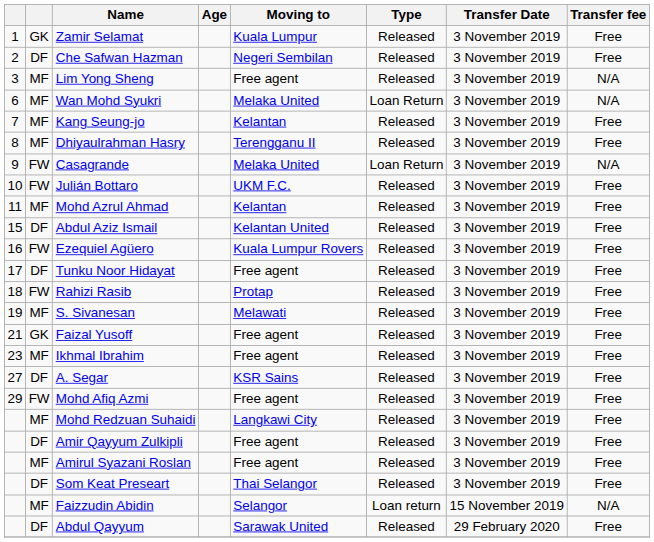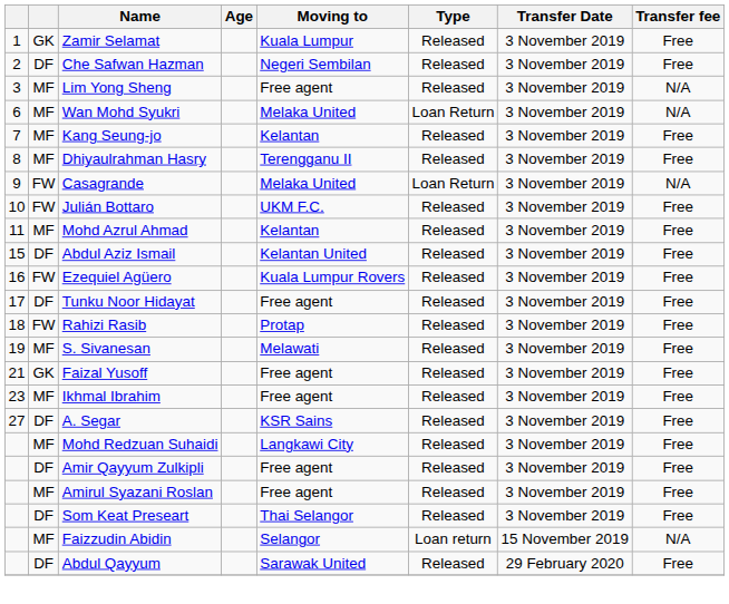 <table class="wikitable" style="text-align:center;">
 <tr>
 <th></th>
 <th></th>
 <th>Name</th>
 <th>Age</th>
 <th>Moving to</th>
 <th>Type</th>
 <th>Transfer Date</th>
 <th>Transfer fee</th>
 </tr>
 <tr>
 <td>1</td>
 <td>GK</td>
 <td align=left> <a href='#'>Zamir Selamat</a></td>
 <td></td>
 <td align=left> <a href='#'>Kuala Lumpur</a></td>
 <td>Released</td>
 <td>3 November 2019</td>
 <td>Free</td>
 </tr>
 <tr>
 <td>2</td>
 <td>DF</td>
 <td align=left> <a href='#'>Che Safwan Hazman</a></td>
 <td></td>
 <td align=left> <a href='#'>Negeri Sembilan</a></td>
 <td>Released</td>
 <td>3 November 2019</td>
 <td>Free</td>
 </tr>
 <tr>
 <td>3</td>
 <td>MF</td>
 <td align=left> <a href='#'>Lim Yong Sheng</a></td>
 <td></td>
 <td align=left>Free agent</td>
 <td>Released</td>
 <td>3 November 2019</td>
 <td>N/A</td>
 </tr>
 <tr>
 <td>6</td>
 <td>MF</td>
 <td align=left> <a href='#'>Wan Mohd Syukri</a></td>
 <td></td>
 <td align=left> <a href='#'>Melaka United</a></td>
 <td>Loan Return</td>
 <td>3 November 2019</td>
 <td>N/A</td>
 </tr>
 <tr>
 <td>7</td>
 <td>MF</td>
 <td align=left> <a href='#'>Kang Seung-jo</a></td>
 <td></td>
 <td align=left> <a href='#'>Kelantan</a></td>
 <td>Released</td>
 <td>3 November 2019</td>
 <td>Free</td>
 </tr>
 <tr>
 <td>8</td>
 <td>MF</td>
 <td align=left> <a href='#'>Dhiyaulrahman Hasry</a></td>
 <td></td>
 <td align=left> <a href='#'>Terengganu II</a></td>
 <td>Released</td>
 <td>3 November 2019</td>
 <td>Free</td>
 </tr>
 <tr>
 <td>9</td>
 <td>FW</td>
 <td align=left> <a href='#'>Casagrande</a></td>
 <td></td>
 <td align=left> <a href='#'>Melaka United</a></td>
 <td>Loan Return</td>
 <td>3 November 2019</td>
 <td>N/A</td>
 </tr>
 <tr>
 <td>10</td>
 <td>FW</td>
 <td align=left> <a href='#'>Julián Bottaro</a></td>
 <td></td>
 <td align=left> <a href='#'>UKM F.C.</a></td>
 <td>Released</td>
 <td>3 November 2019</td>
 <td>Free</td>
 </tr>
 <tr>
 <td>11</td>
 <td>MF</td>
 <td align=left> <a href='#'>Mohd Azrul Ahmad</a></td>
 <td></td>
 <td align=left> <a href='#'>Kelantan</a></td>
 <td>Released</td>
 <td>3 November 2019</td>
 <td>Free</td>
 </tr>
 <tr>
 <td>15</td>
 <td>DF</td>
 <td align=left> <a href='#'>Abdul Aziz Ismail</a></td>
 <td></td>
 <td align=left> <a href='#'>Kelantan United</a></td>
 <td>Released</td>
 <td>3 November 2019</td>
 <td>Free</td>
 </tr>
 <tr>
 <td>16</td>
 <td>FW</td>
 <td align=left> <a href='#'>Ezequiel Agüero</a></td>
 <td></td>
 <td align=left> <a href='#'>Kuala Lumpur Rovers</a></td>
 <td>Released</td>
 <td>3 November 2019</td>
 <td>Free</td>
 </tr>
 <tr>
 <td>17</td>
 <td>DF</td>
 <td align=left> <a href='#'>Tunku Noor Hidayat</a></td>
 <td></td>
 <td align=left>Free agent</td>
 <td>Released</td>
 <td>3 November 2019</td>
 <td>Free</td>
 </tr>
 <tr>
 <td>18</td>
 <td>FW</td>
 <td align=left> <a href='#'>Rahizi Rasib</a></td>
 <td></td>
 <td align=left> <a href='#'>Protap</a></td>
 <td>Released</td>
 <td>3 November 2019</td>
 <td>Free</td>
 </tr>
 <tr>
 <td>19</td>
 <td>MF</td>
 <td align=left> <a href='#'>S. Sivanesan</a></td>
 <td></td>
 <td align=left> <a href='#'>Melawati</a></td>
 <td>Released</td>
 <td>3 November 2019</td>
 <td>Free</td>
 </tr>
 <tr>
 <td>21</td>
 <td>GK</td>
 <td align=left> <a href='#'>Faizal Yusoff</a></td>
 <td></td>
 <td align=left>Free agent</td>
 <td>Released</td>
 <td>3 November 2019</td>
 <td>Free</td>
 </tr>
 <tr>
 <td>23</td>
 <td>MF</td>
 <td align=left> <a href='#'>Ikhmal Ibrahim</a></td>
 <td></td>
 <td align=left>Free agent</td>
 <td>Released</td>
 <td>3 November 2019</td>
 <td>Free</td>
 </tr>
 <tr>
 <td>27</td>
 <td>DF</td>
 <td align=left> <a href='#'>A. Segar</a></td>
 <td></td>
 <td align=left> <a href='#'>KSR Sains</a></td>
 <td>Released</td>
 <td>3 November 2019</td>
 <td>Free</td>
 </tr>
 <tr>
-<td>29</td>
-<td>FW</td>
-<td align=left> <a href='#'>Mohd Afiq Azmi</a></td>
-<td></td>
-<td align=left>Free agent</td>
-<td>Released</td>
-<td>3 November 2019</td>
-<td>Free</td>
-</tr>
-<tr>
 <td></td>
 <td>MF</td>
 <td align=left> <a href='#'>Mohd Redzuan Suhaidi</a></td>
 <td></td>
 <td align=left> <a href='#'>Langkawi City</a></td>
 <td>Released</td>
 <td>3 November 2019</td>
 <td>Free</td>
 </tr>
 <tr>
 <td></td>
 <td>DF</td>
 <td align=left> <a href='#'>Amir Qayyum Zulkipli</a></td>
 <td></td>
 <td align=left>Free agent</td>
 <td>Released</td>
 <td>3 November 2019</td>
 <td>Free</td>
 </tr>
 <tr>
 <td></td>
 <td>MF</td>
 <td align=left> <a href='#'>Amirul Syazani Roslan</a></td>
 <td></td>
 <td align=left>Free agent</td>
 <td>Released</td>
 <td>3 November 2019</td>
 <td>Free</td>
 </tr>
 <tr>
 <td></td>
 <td>DF</td>
 <td align=left> <a href='#'>Som Keat Preseart</a></td>
 <td></td>
 <td align=left> <a href='#'>Thai Selangor</a></td>
 <td>Released</td>
 <td>3 November 2019</td>
 <td>Free</td>
 </tr>
 <tr>
 <td></td>
 <td>MF</td>
 <td align=left> <a href='#'>Faizzudin Abidin</a></td>
 <td></td>
 <td align=left> <a href='#'>Selangor</a></td>
 <td>Loan return</td>
 <td>15 November 2019</td>
 <td>N/A</td>
 </tr>
 <tr>
 <td></td>
 <td>DF</td>
 <td align=left> <a href='#'>Abdul Qayyum</a></td>
 <td></td>
 <td align=left> <a href='#'>Sarawak United</a></td>
 <td>Released</td>
 <td>29 February 2020</td>
 <td>Free</td>
 </tr>
 <tr>
 </tr>
 </table>
